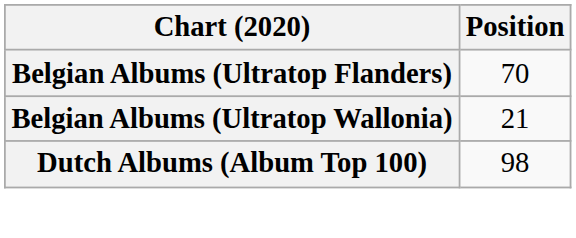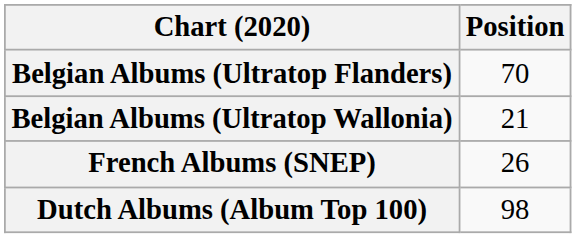 <table class="wikitable sortable plainrowheaders" style="text-align:center">
 <tr>
 <th scope="col">Chart (2020)</th>
 <th scope="col">Position</th>
 </tr>
 <tr>
 <th scope="row">Belgian Albums (Ultratop Flanders)</th>
 <td>70</td>
 </tr>
 <tr>
 <th scope="row">Belgian Albums (Ultratop Wallonia)</th>
 <td>21</td>
 </tr>
 <tr>
+<th scope="row">French Albums (SNEP)</th>
+<td>26</td>
+</tr>
+<tr>
 <th scope="row">Dutch Albums (Album Top 100)</th>
 <td>98</td>
 </tr>
 </table>
